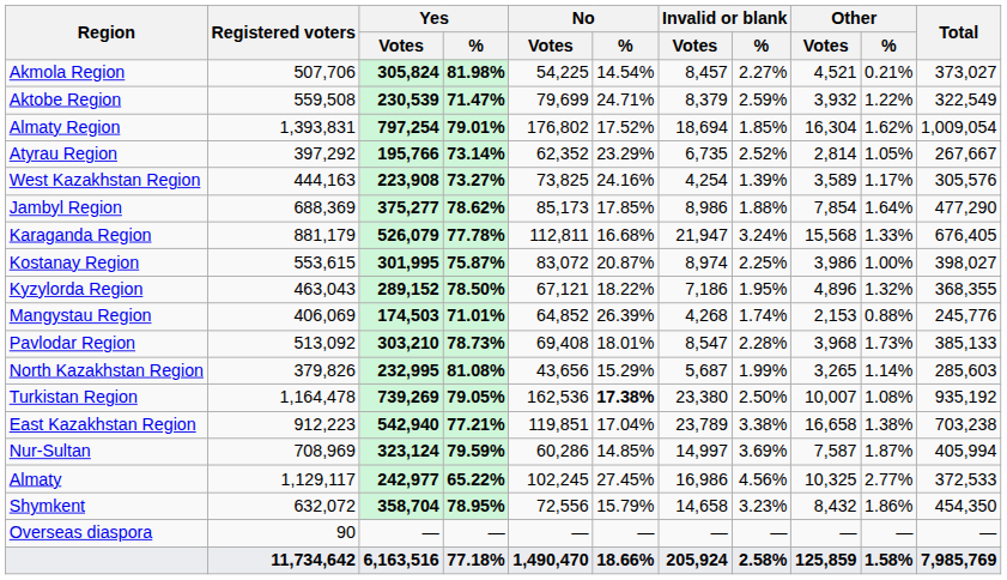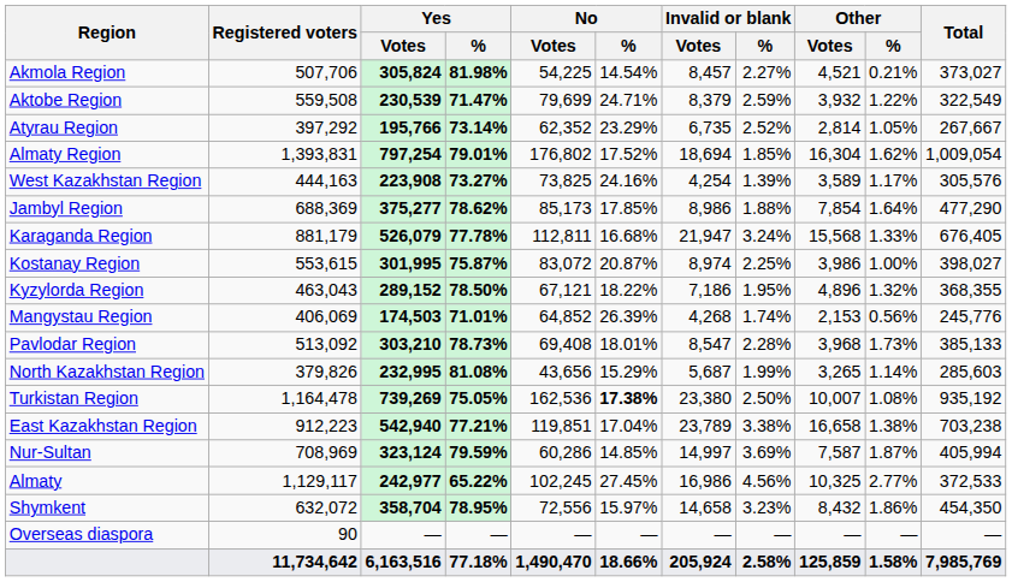 <table class="wikitable sortable">
 <tr>
 <th rowspan="2">Region</th>
 <th rowspan="2">Registered voters</th>
 <th colspan="2"> Yes</th>
 <th colspan="2"> No</th>
 <th colspan="2">Invalid or blank</th>
 <th colspan="2">Other</th>
 <th rowspan="2">Total</th>
 </tr>
 <tr>
 <th>Votes</th>
 <th>%</th>
 <th>Votes</th>
 <th>%</th>
 <th>Votes</th>
 <th>%</th>
 <th>Votes</th>
 <th>%</th>
 </tr>
 <tr align="right">
 <td align="left"><a href='#'>Akmola Region</a></td>
 <td>507,706</td>
 <td bgcolor="#CEF6D8"><strong>305,824</strong></td>
 <td bgcolor="#CEF6D8"><strong>81.98%</strong></td>
 <td>54,225</td>
 <td>14.54%</td>
 <td>8,457</td>
 <td>2.27%</td>
 <td>4,521</td>
 <td>0.21%</td>
 <td>373,027</td>
 </tr>
 <tr align="right">
 <td align="left"><a href='#'>Aktobe Region</a></td>
 <td>559,508</td>
 <td bgcolor="#CEF6D8"><strong>230,539</strong></td>
 <td bgcolor="#CEF6D8"><strong>71.47%</strong></td>
 <td>79,699</td>
 <td>24.71%</td>
 <td>8,379</td>
 <td>2.59%</td>
 <td>3,932</td>
 <td>1.22%</td>
 <td>322,549</td>
 </tr>
 <tr align="right">
+<td align="left"><a href='#'>Atyrau Region</a></td>
+<td>397,292</td>
+<td bgcolor="#CEF6D8"><strong>195,766</strong></td>
+<td bgcolor="#CEF6D8"><strong>73.14%</strong></td>
+<td>62,352</td>
+<td>23.29%</td>
+<td>6,735</td>
+<td>2.52%</td>
+<td>2,814</td>
+<td>1.05%</td>
+<td>267,667</td>
+</tr>
+<tr align="right">
 <td align="left"><a href='#'>Almaty Region</a></td>
 <td>1,393,831</td>
 <td bgcolor="#CEF6D8"><strong>797,254</strong></td>
 <td bgcolor="#CEF6D8"><strong>79.01%</strong></td>
 <td>176,802</td>
 <td>17.52%</td>
 <td>18,694</td>
 <td>1.85%</td>
 <td>16,304</td>
 <td>1.62%</td>
 <td>1,009,054</td>
-</tr>
-<tr align="right">
-<td align="left"><a href='#'>Atyrau Region</a></td>
-<td>397,292</td>
-<td bgcolor="#CEF6D8"><strong>195,766</strong></td>
-<td bgcolor="#CEF6D8"><strong>73.14%</strong></td>
-<td>62,352</td>
-<td>23.29%</td>
-<td>6,735</td>
-<td>2.52%</td>
-<td>2,814</td>
-<td>1.05%</td>
-<td>267,667</td>
 </tr>
 <tr align="right">
 <td align="left"><a href='#'>West Kazakhstan Region</a></td>
 <td>444,163</td>
 <td bgcolor="#CEF6D8"><strong>223,908</strong></td>
 <td bgcolor="#CEF6D8"><strong>73.27%</strong></td>
 <td>73,825</td>
 <td>24.16%</td>
 <td>4,254</td>
 <td>1.39%</td>
 <td>3,589</td>
 <td>1.17%</td>
 <td>305,576</td>
 </tr>
 <tr align="right">
 <td align="left"><a href='#'>Jambyl Region</a></td>
 <td>688,369</td>
 <td bgcolor="#CEF6D8"><strong>375,277</strong></td>
 <td bgcolor="#CEF6D8"><strong>78.62%</strong></td>
 <td>85,173</td>
 <td>17.85%</td>
 <td>8,986</td>
 <td>1.88%</td>
 <td>7,854</td>
 <td>1.64%</td>
 <td>477,290</td>
 </tr>
 <tr align="right">
 <td align="left"><a href='#'>Karaganda Region</a></td>
 <td>881,179</td>
 <td bgcolor="#CEF6D8"><strong>526,079</strong></td>
 <td bgcolor="#CEF6D8"><strong>77.78%</strong></td>
 <td>112,811</td>
 <td>16.68%</td>
 <td>21,947</td>
 <td>3.24%</td>
 <td>15,568</td>
 <td>1.33%</td>
 <td>676,405</td>
 </tr>
 <tr align="right">
 <td align="left"><a href='#'>Kostanay Region</a></td>
 <td>553,615</td>
 <td bgcolor="#CEF6D8"><strong>301,995</strong></td>
 <td bgcolor="#CEF6D8"><strong>75.87%</strong></td>
 <td>83,072</td>
 <td>20.87%</td>
 <td>8,974</td>
 <td>2.25%</td>
 <td>3,986</td>
 <td>1.00%</td>
 <td>398,027</td>
 </tr>
 <tr align="right">
 <td align="left"><a href='#'>Kyzylorda Region</a></td>
 <td>463,043</td>
 <td bgcolor="#CEF6D8"><strong>289,152</strong></td>
 <td bgcolor="#CEF6D8"><strong>78.50%</strong></td>
 <td>67,121</td>
 <td>18.22%</td>
 <td>7,186</td>
 <td>1.95%</td>
 <td>4,896</td>
 <td>1.32%</td>
 <td>368,355</td>
 </tr>
 <tr align="right">
 <td align="left"><a href='#'>Mangystau Region</a></td>
 <td>406,069</td>
 <td bgcolor="#CEF6D8"><strong>174,503</strong></td>
 <td bgcolor="#CEF6D8"><strong>71.01%</strong></td>
 <td>64,852</td>
 <td>26.39%</td>
 <td>4,268</td>
 <td>1.74%</td>
 <td>2,153</td>
-<td>0.88%</td>
+<td>0.56%</td>
 <td>245,776</td>
 </tr>
 <tr align="right">
 <td align="left"><a href='#'>Pavlodar Region</a></td>
 <td>513,092</td>
 <td bgcolor="#CEF6D8"><strong>303,210</strong></td>
 <td bgcolor="#CEF6D8"><strong>78.73%</strong></td>
 <td>69,408</td>
 <td>18.01%</td>
 <td>8,547</td>
 <td>2.28%</td>
 <td>3,968</td>
 <td>1.73%</td>
 <td>385,133</td>
 </tr>
 <tr align="right">
 <td align="left"><a href='#'>North Kazakhstan Region</a></td>
 <td>379,826</td>
 <td bgcolor="#CEF6D8"><strong>232,995</strong></td>
 <td bgcolor="#CEF6D8"><strong>81.08%</strong></td>
 <td>43,656</td>
 <td>15.29%</td>
 <td>5,687</td>
 <td>1.99%</td>
 <td>3,265</td>
 <td>1.14%</td>
 <td>285,603</td>
 </tr>
 <tr align="right">
 <td align="left"><a href='#'>Turkistan Region</a></td>
 <td>1,164,478</td>
 <td bgcolor="#CEF6D8"><strong>739,269</strong></td>
-<td bgcolor="#CEF6D8"><strong>79.05%</strong></td>
+<td bgcolor="#CEF6D8"><strong>75.05%</strong></td>
 <td>162,536</td>
 <td><strong>17.38%</strong></td>
 <td>23,380</td>
 <td>2.50%</td>
 <td>10,007</td>
 <td>1.08%</td>
 <td>935,192</td>
 </tr>
 <tr align="right">
 <td align="left"><a href='#'>East Kazakhstan Region</a></td>
 <td>912,223</td>
 <td bgcolor="#CEF6D8"><strong>542,940</strong></td>
 <td bgcolor="#CEF6D8"><strong>77.21%</strong></td>
 <td>119,851</td>
 <td>17.04%</td>
 <td>23,789</td>
 <td>3.38%</td>
 <td>16,658</td>
 <td>1.38%</td>
 <td>703,238</td>
 </tr>
 <tr align="right">
 <td align="left"><a href='#'>Nur-Sultan</a></td>
 <td>708,969</td>
 <td bgcolor="#CEF6D8"><strong>323,124</strong></td>
 <td bgcolor="#CEF6D8"><strong>79.59%</strong></td>
 <td>60,286</td>
 <td>14.85%</td>
 <td>14,997</td>
 <td>3.69%</td>
 <td>7,587</td>
 <td>1.87%</td>
 <td>405,994</td>
 </tr>
 <tr align="right">
 <td align="left"><a href='#'>Almaty</a></td>
 <td>1,129,117</td>
 <td bgcolor="#CEF6D8"><strong>242,977</strong></td>
 <td bgcolor="#CEF6D8"><strong>65.22%</strong></td>
 <td>102,245</td>
 <td>27.45%</td>
 <td>16,986</td>
 <td>4.56%</td>
 <td>10,325</td>
 <td>2.77%</td>
 <td>372,533</td>
 </tr>
 <tr align="right">
 <td align="left"><a href='#'>Shymkent</a></td>
 <td>632,072</td>
 <td bgcolor="#CEF6D8"><strong>358,704</strong></td>
 <td bgcolor="#CEF6D8"><strong>78.95%</strong></td>
 <td>72,556</td>
-<td>15.79%</td>
+<td>15.97%</td>
 <td>14,658</td>
 <td>3.23%</td>
 <td>8,432</td>
 <td>1.86%</td>
 <td>454,350</td>
 </tr>
 <tr align="right">
 <td align="left"><a href='#'>Overseas diaspora</a></td>
 <td>90</td>
 <td>—</td>
 <td>—</td>
 <td>—</td>
 <td>—</td>
 <td>—</td>
 <td>—</td>
 <td>—</td>
 <td>—</td>
 <td>—</td>
 </tr>
 <tr class="sortbottom" bgcolor="#EBECF0" align="right">
 <td bgcolor="#EBECF0" align="left"><strong></strong></td>
 <td><strong>11,734,642</strong></td>
 <td><strong>6,163,516</strong></td>
 <td><strong>77.18%</strong></td>
 <td><strong>1,490,470</strong></td>
 <td><strong>18.66%</strong></td>
 <td><strong>205,924</strong></td>
 <td><strong>2.58%</strong></td>
 <td><strong>125,859</strong></td>
 <td><strong>1.58%</strong></td>
 <td><strong>7,985,769</strong></td>
 </tr>
 </table>
